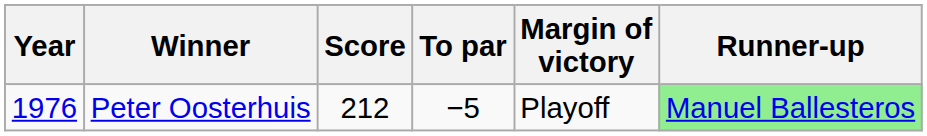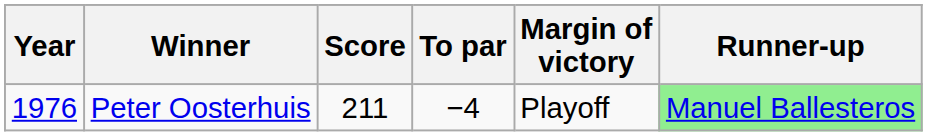 <table class=wikitable style="font-size:95%;">
 <tr>
 <th>Year</th>
 <th>Winner</th>
 <th>Score</th>
 <th>To par</th>
 <th>Margin of<br>victory</th>
 <th>Runner-up</th>
 </tr>
 <tr>
 <td><a href='#'>1976</a></td>
 <td> <a href='#'>Peter Oosterhuis</a></td>
-<td align=center>212</td>
-<td align=center>−5</td>
+<td align=center>211</td>
+<td align=center>−4</td>
 <td>Playoff</td>
 <td style="background: lightgreen;"> <a href='#'>Manuel Ballesteros</a></td>
 </tr>
 </table>
